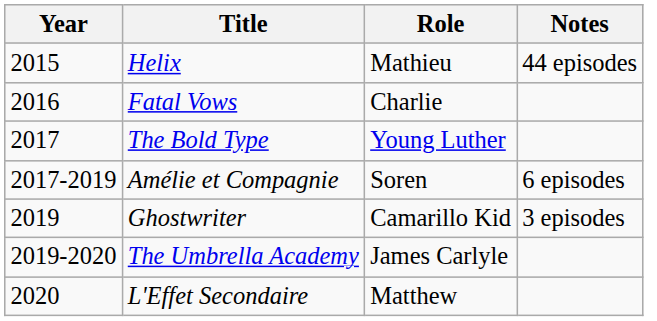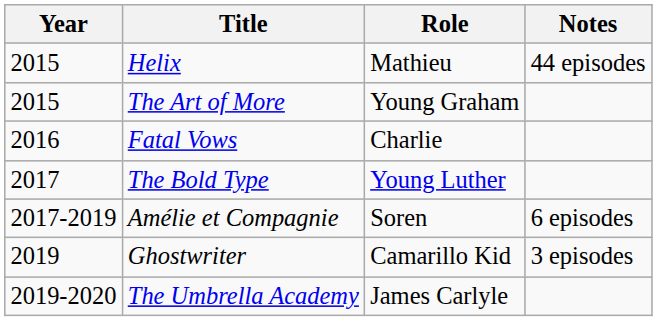 <table class="wikitable sortable">
 <tr>
 <th>Year</th>
 <th>Title</th>
 <th>Role</th>
 <th>Notes</th>
 </tr>
 <tr>
 <td>2015</td>
 <td><a href='#'><em>Helix</em></a></td>
 <td>Mathieu</td>
 <td>44 episodes</td>
+</tr>
+<tr>
+<td>2015</td>
+<td><em><a href='#'>The Art of More</a></em></td>
+<td>Young Graham</td>
+<td></td>
 </tr>
 <tr>
 <td>2016</td>
 <td><em><a href='#'>Fatal Vows</a></em></td>
 <td>Charlie</td>
 <td></td>
 </tr>
 <tr>
 <td>2017</td>
 <td><em><a href='#'>The Bold Type</a></em></td>
 <td><a href='#'>Young Luther</a></td>
 <td></td>
 </tr>
 <tr>
 <td>2017-2019</td>
 <td><em>Amélie et Compagnie</em></td>
 <td>Soren</td>
 <td>6 episodes</td>
 </tr>
 <tr>
 <td>2019</td>
 <td><em>Ghostwriter</em></td>
 <td>Camarillo Kid</td>
 <td>3 episodes</td>
 </tr>
 <tr>
 <td>2019-2020</td>
 <td><a href='#'><em>The Umbrella Academy</em></a></td>
 <td>James Carlyle</td>
 <td></td>
 </tr>
-<tr>
-<td>2020</td>
-<td><em>L'Effet Secondaire</em></td>
-<td>Matthew</td>
-<td></td>
-</tr>
 </table>
